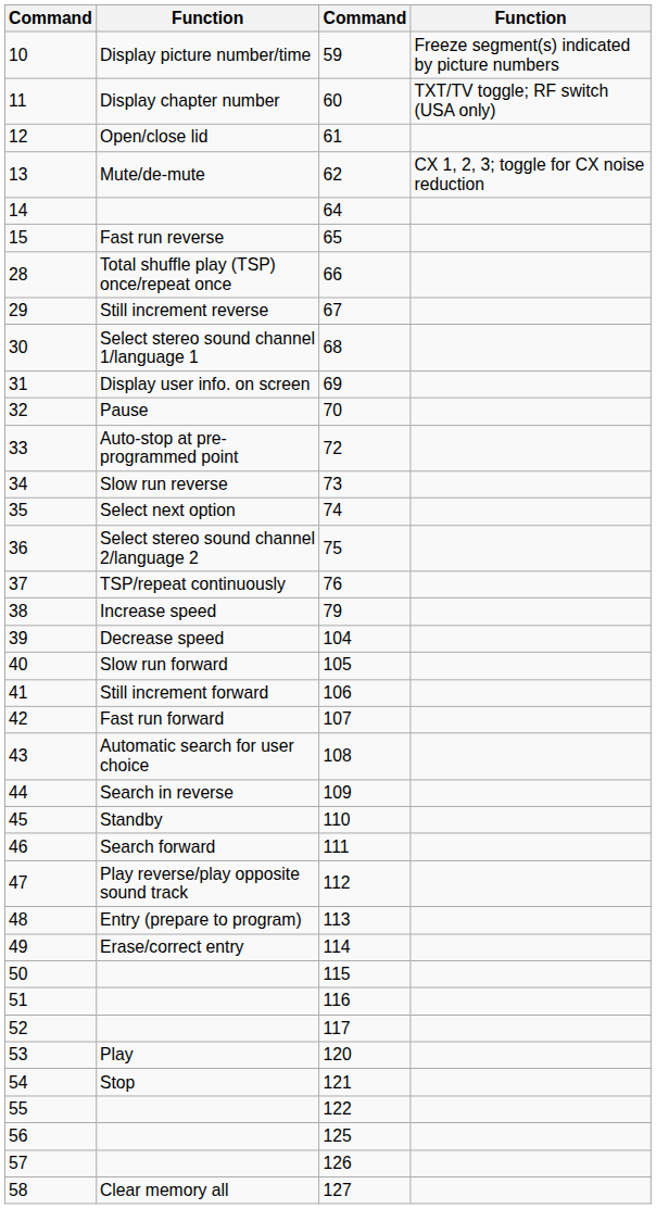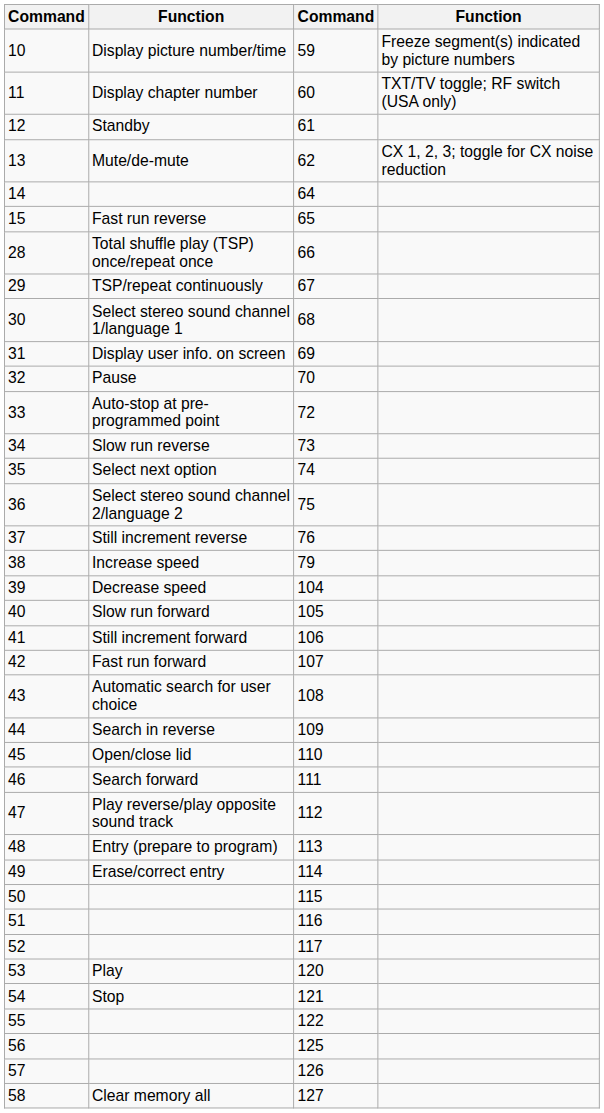 <table class="wikitable" border="1">
 <tr>
 <th>Command</th>
 <th>Function</th>
 <th>Command</th>
 <th>Function</th>
 </tr>
 <tr>
 <td>10</td>
 <td>Display picture number/time</td>
 <td>59</td>
 <td>Freeze segment(s) indicated by picture numbers</td>
 </tr>
 <tr>
 <td>11</td>
 <td>Display chapter number</td>
 <td>60</td>
 <td>TXT/TV toggle; RF switch (USA only)</td>
 </tr>
 <tr>
 <td>12</td>
-<td>Open/close lid</td>
+<td>Standby</td>
 <td>61</td>
 <td></td>
 </tr>
 <tr>
 <td>13</td>
 <td>Mute/de-mute</td>
 <td>62</td>
 <td>CX 1, 2, 3; toggle for CX noise reduction</td>
 </tr>
 <tr>
 <td>14</td>
 <td></td>
 <td>64</td>
 <td></td>
 </tr>
 <tr>
 <td>15</td>
 <td>Fast run reverse</td>
 <td>65</td>
 <td></td>
 </tr>
 <tr>
 <td>28</td>
 <td>Total shuffle play (TSP) once/repeat once</td>
 <td>66</td>
 <td></td>
 </tr>
 <tr>
 <td>29</td>
-<td>Still increment reverse</td>
+<td>TSP/repeat continuously</td>
 <td>67</td>
 <td></td>
 </tr>
 <tr>
 <td>30</td>
 <td>Select stereo sound channel 1/language 1</td>
 <td>68</td>
 <td></td>
 </tr>
 <tr>
 <td>31</td>
 <td>Display user info. on screen</td>
 <td>69</td>
 <td></td>
 </tr>
 <tr>
 <td>32</td>
 <td>Pause</td>
 <td>70</td>
 <td></td>
 </tr>
 <tr>
 <td>33</td>
 <td>Auto-stop at pre-programmed point</td>
 <td>72</td>
 <td></td>
 </tr>
 <tr>
 <td>34</td>
 <td>Slow run reverse</td>
 <td>73</td>
 <td></td>
 </tr>
 <tr>
 <td>35</td>
 <td>Select next option</td>
 <td>74</td>
 <td></td>
 </tr>
 <tr>
 <td>36</td>
 <td>Select stereo sound channel 2/language 2</td>
 <td>75</td>
 <td></td>
 </tr>
 <tr>
 <td>37</td>
-<td>TSP/repeat continuously</td>
+<td>Still increment reverse</td>
 <td>76</td>
 <td></td>
 </tr>
 <tr>
 <td>38</td>
 <td>Increase speed</td>
 <td>79</td>
 <td></td>
 </tr>
 <tr>
 <td>39</td>
 <td>Decrease speed</td>
 <td>104</td>
 <td></td>
 </tr>
 <tr>
 <td>40</td>
 <td>Slow run forward</td>
 <td>105</td>
 <td></td>
 </tr>
 <tr>
 <td>41</td>
 <td>Still increment forward</td>
 <td>106</td>
 <td></td>
 </tr>
 <tr>
 <td>42</td>
 <td>Fast run forward</td>
 <td>107</td>
 <td></td>
 </tr>
 <tr>
 <td>43</td>
 <td>Automatic search for user choice</td>
 <td>108</td>
 <td></td>
 </tr>
 <tr>
 <td>44</td>
 <td>Search in reverse</td>
 <td>109</td>
 <td></td>
 </tr>
 <tr>
 <td>45</td>
-<td>Standby</td>
+<td>Open/close lid</td>
 <td>110</td>
 <td></td>
 </tr>
 <tr>
 <td>46</td>
 <td>Search forward</td>
 <td>111</td>
 <td></td>
 </tr>
 <tr>
 <td>47</td>
 <td>Play reverse/play opposite sound track</td>
 <td>112</td>
 <td></td>
 </tr>
 <tr>
 <td>48</td>
 <td>Entry (prepare to program)</td>
 <td>113</td>
 <td></td>
 </tr>
 <tr>
 <td>49</td>
 <td>Erase/correct entry</td>
 <td>114</td>
 <td></td>
 </tr>
 <tr>
 <td>50</td>
 <td></td>
 <td>115</td>
 <td></td>
 </tr>
 <tr>
 <td>51</td>
 <td></td>
 <td>116</td>
 <td></td>
 </tr>
 <tr>
 <td>52</td>
 <td></td>
 <td>117</td>
 <td></td>
 </tr>
 <tr>
 <td>53</td>
 <td>Play</td>
 <td>120</td>
 <td></td>
 </tr>
 <tr>
 <td>54</td>
 <td>Stop</td>
 <td>121</td>
 <td></td>
 </tr>
 <tr>
 <td>55</td>
 <td></td>
 <td>122</td>
 <td></td>
 </tr>
 <tr>
 <td>56</td>
 <td></td>
 <td>125</td>
 <td></td>
 </tr>
 <tr>
 <td>57</td>
 <td></td>
 <td>126</td>
 <td></td>
 </tr>
 <tr>
 <td>58</td>
 <td>Clear memory all</td>
 <td>127</td>
 <td></td>
 </tr>
 </table>
